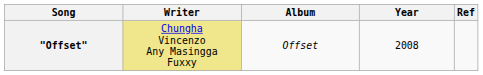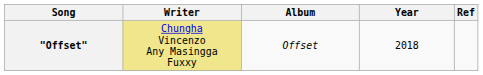 <table class="wikitable" style="text-align:center; width:100%">
 <tr>
 <th style="width:25%">Song</th>
 <th style="width:25%">Writer</th>
 <th style="width:25%">Album</th>
 <th style="width:20%">Year</th>
 <th style="width:5%">Ref</th>
 </tr>
 <tr>
 <th scope="row">"Offset"</th>
 <td style="background: khaki;"><a href='#'>Chungha</a><br>Vincenzo<br>Any Masingga<br>Fuxxy</td>
 <td><em>Offset</em></td>
-<td>2008</td>
+<td>2018</td>
 <td></td>
 </tr>
 </table>
